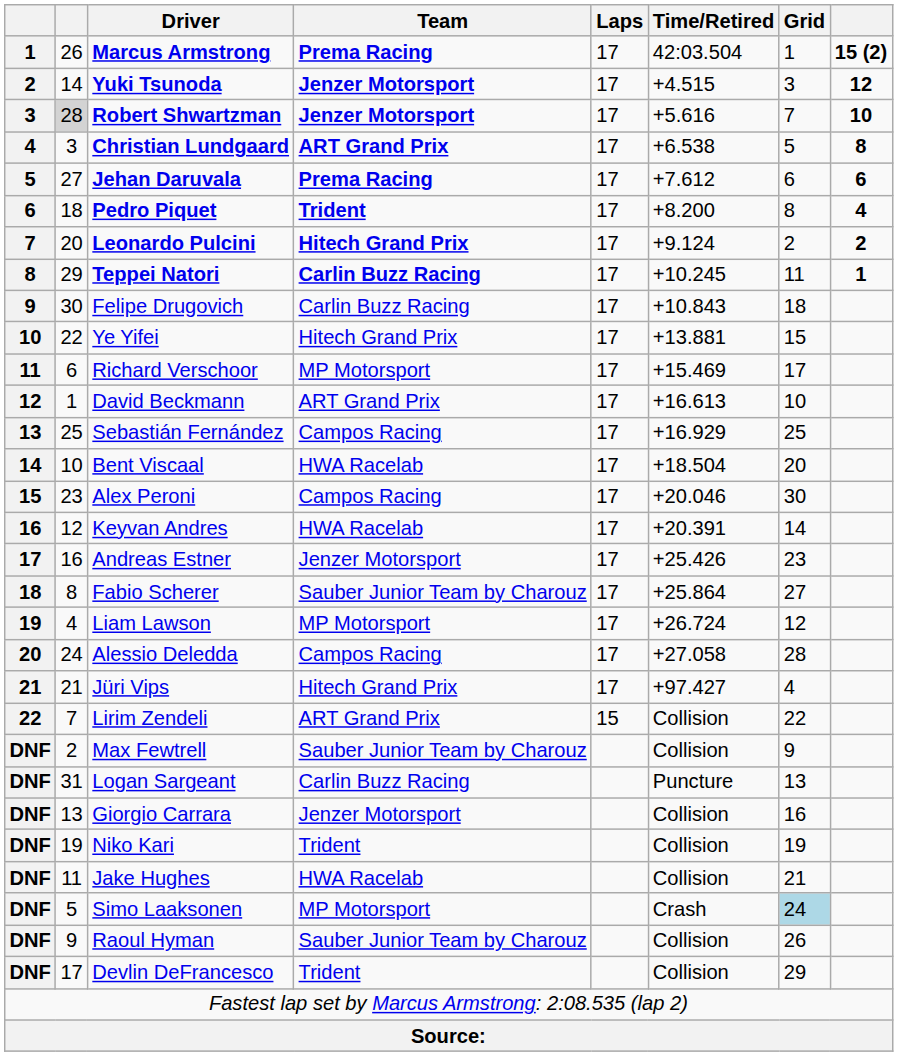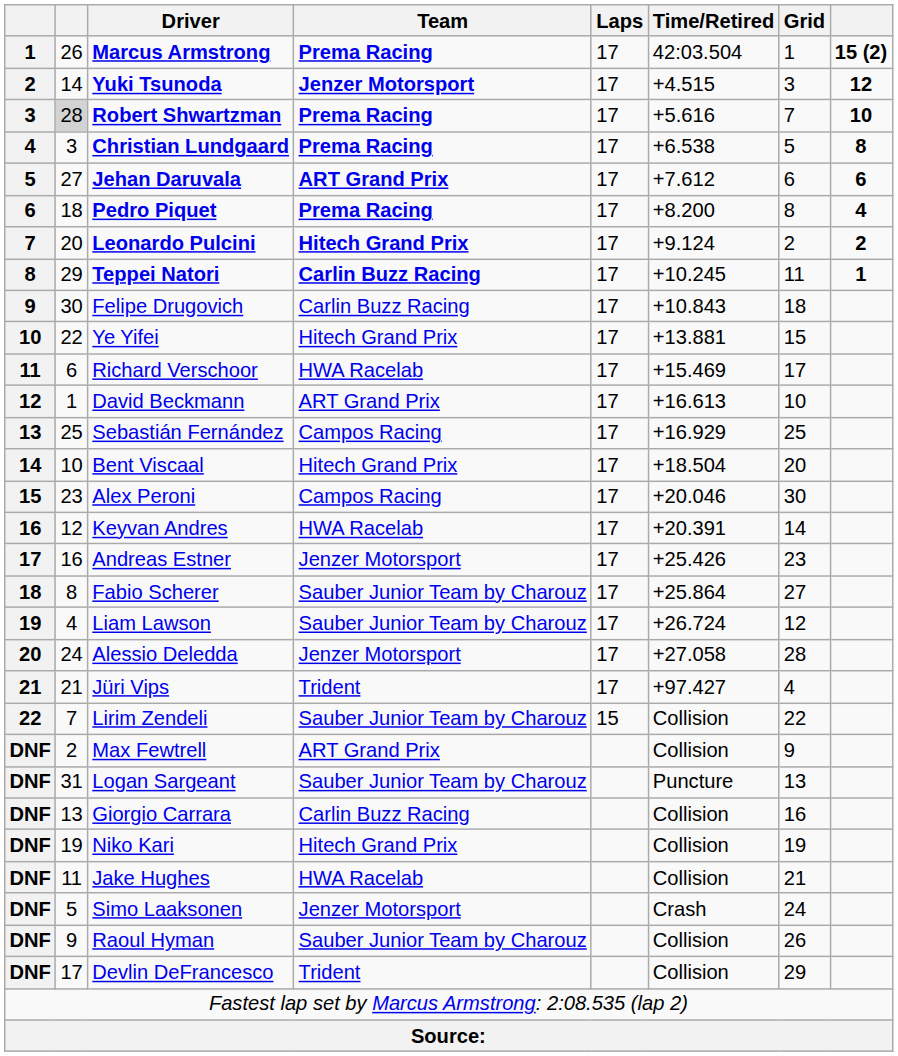 <table class="wikitable" style="font-size:85%">
 <tr>
 <th></th>
 <th></th>
 <th>Driver</th>
 <th>Team</th>
 <th>Laps</th>
 <th>Time/Retired</th>
 <th>Grid</th>
 <th></th>
 </tr>
 <tr>
 <th>1</th>
 <td align="center">26</td>
 <td><strong> <a href='#'>Marcus Armstrong</a></strong></td>
 <td><a href='#'><strong>Prema Racing</strong></a></td>
 <td>17</td>
 <td>42:03.504</td>
 <td>1</td>
 <td align="center"><strong>15 (2)</strong></td>
 </tr>
 <tr>
 <th>2</th>
 <td align="center">14</td>
 <td><strong> <a href='#'>Yuki Tsunoda</a></strong></td>
 <td><strong><a href='#'>Jenzer Motorsport</a></strong></td>
 <td>17</td>
 <td>+4.515</td>
 <td>3</td>
 <td align="center"><strong>12</strong></td>
 </tr>
 <tr>
 <th>3</th>
 <td align="center" style="background: lightgrey;">28</td>
 <td><strong> <a href='#'>Robert Shwartzman</a></strong></td>
-<td><strong><a href='#'>Jenzer Motorsport</a></strong></td>
+<td><a href='#'><strong>Prema Racing</strong></a></td>
 <td>17</td>
 <td>+5.616</td>
 <td>7</td>
 <td align="center"><strong>10</strong></td>
 </tr>
 <tr>
 <th>4</th>
 <td align="center">3</td>
 <td><strong> <a href='#'>Christian Lundgaard</a></strong></td>
-<td><strong><a href='#'>ART Grand Prix</a></strong></td>
+<td><a href='#'><strong>Prema Racing</strong></a></td>
 <td>17</td>
 <td>+6.538</td>
 <td>5</td>
 <td align="center"><strong>8</strong></td>
 </tr>
 <tr>
 <th>5</th>
 <td align="center">27</td>
 <td><strong> <a href='#'>Jehan Daruvala</a></strong></td>
-<td><a href='#'><strong>Prema Racing</strong></a></td>
+<td><strong><a href='#'>ART Grand Prix</a></strong></td>
 <td>17</td>
 <td>+7.612</td>
 <td>6</td>
 <td align="center"><strong>6</strong></td>
 </tr>
 <tr>
 <th>6</th>
 <td align="center">18</td>
 <td><strong> <a href='#'>Pedro Piquet</a></strong></td>
-<td><a href='#'><strong>Trident</strong></a></td>
+<td><a href='#'><strong>Prema Racing</strong></a></td>
 <td>17</td>
 <td>+8.200</td>
 <td>8</td>
 <td align="center"><strong>4</strong></td>
 </tr>
 <tr>
 <th>7</th>
 <td align="center">20</td>
 <td><strong> <a href='#'>Leonardo Pulcini</a></strong></td>
 <td><strong><a href='#'>Hitech Grand Prix</a></strong></td>
 <td>17</td>
 <td>+9.124</td>
 <td>2</td>
 <td align="center"><strong>2</strong></td>
 </tr>
 <tr>
 <th>8</th>
 <td align="center">29</td>
 <td><strong> <a href='#'>Teppei Natori</a></strong></td>
 <td><a href='#'><strong>Carlin Buzz Racing</strong></a></td>
 <td>17</td>
 <td>+10.245</td>
 <td>11</td>
 <td align="center"><strong>1</strong></td>
 </tr>
 <tr>
 <th>9</th>
 <td align="center">30</td>
 <td> <a href='#'>Felipe Drugovich</a></td>
 <td><a href='#'>Carlin Buzz Racing</a></td>
 <td>17</td>
 <td>+10.843</td>
 <td>18</td>
 <td align="center"></td>
 </tr>
 <tr>
 <th>10</th>
 <td align="center">22</td>
 <td> <a href='#'>Ye Yifei</a></td>
 <td><a href='#'>Hitech Grand Prix</a></td>
 <td>17</td>
 <td>+13.881</td>
 <td>15</td>
 <td align="center"></td>
 </tr>
 <tr>
 <th>11</th>
 <td align="center">6</td>
 <td> <a href='#'>Richard Verschoor</a></td>
-<td><a href='#'>MP Motorsport</a></td>
+<td><a href='#'>HWA Racelab</a></td>
 <td>17</td>
 <td>+15.469</td>
 <td>17</td>
 <td align="center"></td>
 </tr>
 <tr>
 <th>12</th>
 <td align="center">1</td>
 <td> <a href='#'>David Beckmann</a></td>
 <td><a href='#'>ART Grand Prix</a></td>
 <td>17</td>
 <td>+16.613</td>
 <td>10</td>
 <td align="center"></td>
 </tr>
 <tr>
 <th>13</th>
 <td align="center">25</td>
 <td> <a href='#'>Sebastián Fernández</a></td>
 <td><a href='#'>Campos Racing</a></td>
 <td>17</td>
 <td>+16.929</td>
 <td>25</td>
 <td align="center"></td>
 </tr>
 <tr>
 <th>14</th>
 <td align="center">10</td>
 <td> <a href='#'>Bent Viscaal</a></td>
-<td><a href='#'>HWA Racelab</a></td>
+<td><a href='#'>Hitech Grand Prix</a></td>
 <td>17</td>
 <td>+18.504</td>
 <td>20</td>
 <td align="center"></td>
 </tr>
 <tr>
 <th>15</th>
 <td align="center">23</td>
 <td> <a href='#'>Alex Peroni</a></td>
 <td><a href='#'>Campos Racing</a></td>
 <td>17</td>
 <td>+20.046</td>
 <td>30</td>
 <td align="center"></td>
 </tr>
 <tr>
 <th>16</th>
 <td align="center">12</td>
 <td> <a href='#'>Keyvan Andres</a></td>
 <td><a href='#'>HWA Racelab</a></td>
 <td>17</td>
 <td>+20.391</td>
 <td>14</td>
 <td align="center"></td>
 </tr>
 <tr>
 <th>17</th>
 <td align="center">16</td>
 <td> <a href='#'>Andreas Estner</a></td>
 <td><a href='#'>Jenzer Motorsport</a></td>
 <td>17</td>
 <td>+25.426</td>
 <td>23</td>
 <td align="center"></td>
 </tr>
 <tr>
 <th>18</th>
 <td align="center">8</td>
 <td> <a href='#'>Fabio Scherer</a></td>
 <td><a href='#'>Sauber Junior Team by Charouz</a></td>
 <td>17</td>
 <td>+25.864</td>
 <td>27</td>
 <td align="center"></td>
 </tr>
 <tr>
 <th>19</th>
 <td align="center">4</td>
 <td> <a href='#'>Liam Lawson</a></td>
-<td><a href='#'>MP Motorsport</a></td>
+<td><a href='#'>Sauber Junior Team by Charouz</a></td>
 <td>17</td>
 <td>+26.724</td>
 <td>12</td>
 <td align="center"></td>
 </tr>
 <tr>
 <th>20</th>
 <td align="center">24</td>
 <td> <a href='#'>Alessio Deledda</a></td>
-<td><a href='#'>Campos Racing</a></td>
+<td><a href='#'>Jenzer Motorsport</a></td>
 <td>17</td>
 <td>+27.058</td>
 <td>28</td>
 <td align="center"></td>
 </tr>
 <tr>
 <th>21</th>
 <td align="center">21</td>
 <td> <a href='#'>Jüri Vips</a></td>
-<td><a href='#'>Hitech Grand Prix</a></td>
+<td><a href='#'>Trident</a></td>
 <td>17</td>
 <td>+97.427</td>
 <td>4</td>
 <td align="center"></td>
 </tr>
 <tr>
 <th>22</th>
 <td align="center">7</td>
 <td> <a href='#'>Lirim Zendeli</a></td>
-<td><a href='#'>ART Grand Prix</a></td>
+<td><a href='#'>Sauber Junior Team by Charouz</a></td>
 <td>15</td>
 <td>Collision</td>
 <td>22</td>
 <td align="center"></td>
 </tr>
 <tr>
 <th>DNF</th>
 <td align="center">2</td>
 <td> <a href='#'>Max Fewtrell</a></td>
-<td><a href='#'>Sauber Junior Team by Charouz</a></td>
+<td><a href='#'>ART Grand Prix</a></td>
 <td></td>
 <td>Collision</td>
 <td>9</td>
 <td align="center"></td>
 </tr>
 <tr>
 <th>DNF</th>
 <td align="center">31</td>
 <td> <a href='#'>Logan Sargeant</a></td>
-<td><a href='#'>Carlin Buzz Racing</a></td>
+<td><a href='#'>Sauber Junior Team by Charouz</a></td>
 <td></td>
 <td>Puncture</td>
 <td>13</td>
 <td align="center"></td>
 </tr>
 <tr>
 <th>DNF</th>
 <td align="center">13</td>
 <td> <a href='#'>Giorgio Carrara</a></td>
-<td><a href='#'>Jenzer Motorsport</a></td>
+<td><a href='#'>Carlin Buzz Racing</a></td>
 <td></td>
 <td>Collision</td>
 <td>16</td>
 <td align="center"></td>
 </tr>
 <tr>
 <th>DNF</th>
 <td align="center">19</td>
 <td> <a href='#'>Niko Kari</a></td>
-<td><a href='#'>Trident</a></td>
+<td><a href='#'>Hitech Grand Prix</a></td>
 <td></td>
 <td>Collision</td>
 <td>19</td>
 <td align="center"></td>
 </tr>
 <tr>
 <th>DNF</th>
 <td align="center">11</td>
 <td> <a href='#'>Jake Hughes</a></td>
 <td><a href='#'>HWA Racelab</a></td>
 <td></td>
 <td>Collision</td>
 <td>21</td>
 <td align="center"></td>
 </tr>
 <tr>
 <th>DNF</th>
 <td align="center">5</td>
 <td> <a href='#'>Simo Laaksonen</a></td>
-<td><a href='#'>MP Motorsport</a></td>
+<td><a href='#'>Jenzer Motorsport</a></td>
 <td></td>
 <td>Crash</td>
-<td style="background: lightblue;">24</td>
+<td>24</td>
 <td align="center"></td>
 </tr>
 <tr>
 <th>DNF</th>
 <td align="center">9</td>
 <td> <a href='#'>Raoul Hyman</a></td>
 <td><a href='#'>Sauber Junior Team by Charouz</a></td>
 <td></td>
 <td>Collision</td>
 <td>26</td>
 <td align="center"></td>
 </tr>
 <tr>
 <th>DNF</th>
 <td align="center">17</td>
 <td> <a href='#'>Devlin DeFrancesco</a></td>
 <td><a href='#'>Trident</a></td>
 <td></td>
 <td>Collision</td>
 <td>29</td>
 <td align="center"></td>
 </tr>
 <tr>
 <td colspan="8" align="center"><em>Fastest lap set by <a href='#'>Marcus Armstrong</a>: 2:08.535 (lap 2)</em></td>
 </tr>
 <tr>
 <th colspan="8">Source:</th>
 </tr>
 </table>
